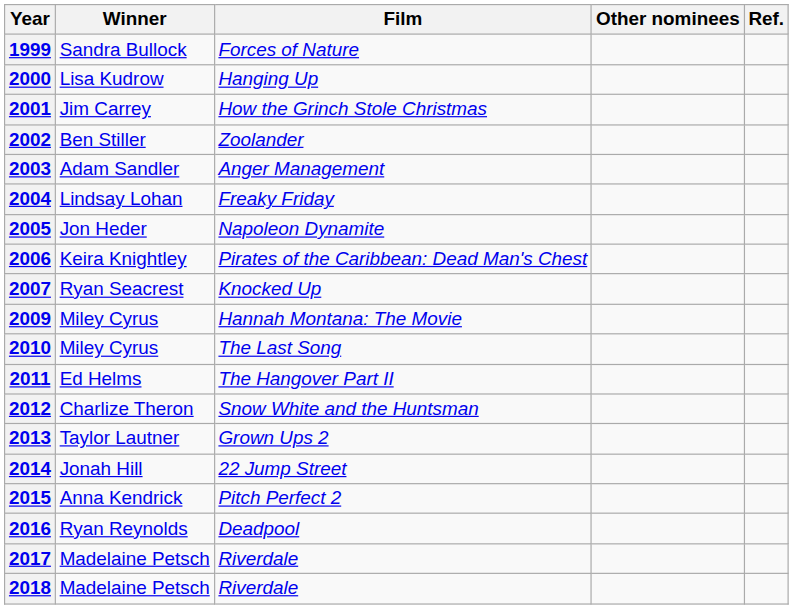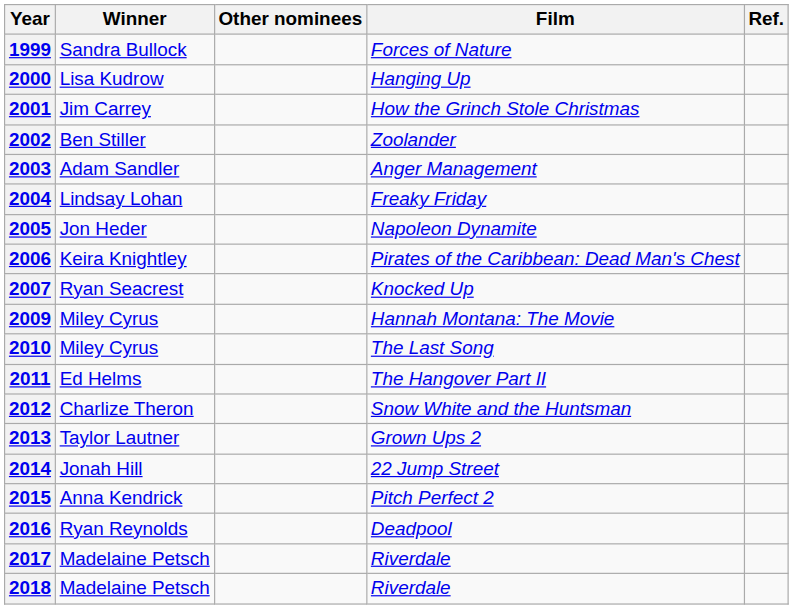 <table class="wikitable">
 <tr>
 <th scope="col">Year</th>
 <th scope="col">Winner</th>
+<th scope="col" class="unsortable">Other nominees</th>
 <th scope="col">Film</th>
-<th scope="col" class="unsortable">Other nominees</th>
 <th scope="col" class="unsortable">Ref.</th>
 </tr>
 <tr>
 <th scope="row"><a href='#'>1999</a></th>
 <td><a href='#'>Sandra Bullock</a></td>
+<td></td>
 <td><em><a href='#'>Forces of Nature</a></em></td>
-<td></td>
 <td style="text-align:center;"></td>
 </tr>
 <tr>
 <th scope="row"><a href='#'>2000</a></th>
 <td><a href='#'>Lisa Kudrow</a></td>
+<td></td>
 <td><em><a href='#'>Hanging Up</a></em></td>
-<td></td>
 <td style="text-align:center;"></td>
 </tr>
 <tr>
 <th scope="row"><a href='#'>2001</a></th>
 <td><a href='#'>Jim Carrey</a></td>
+<td></td>
 <td><em><a href='#'>How the Grinch Stole Christmas</a></em></td>
-<td></td>
 <td style="text-align:center;"></td>
 </tr>
 <tr>
 <th scope="row"><a href='#'>2002</a></th>
 <td><a href='#'>Ben Stiller</a></td>
+<td></td>
 <td><em><a href='#'>Zoolander</a></em></td>
-<td></td>
 <td style="text-align:center;"></td>
 </tr>
 <tr>
 <th scope="row"><a href='#'>2003</a></th>
 <td><a href='#'>Adam Sandler</a></td>
+<td></td>
 <td><em><a href='#'>Anger Management</a></em></td>
-<td></td>
 <td style="text-align:center;"></td>
 </tr>
 <tr>
 <th scope="row"><a href='#'>2004</a></th>
 <td><a href='#'>Lindsay Lohan</a></td>
+<td></td>
 <td><em><a href='#'>Freaky Friday</a></em></td>
-<td></td>
 <td style="text-align:center;"></td>
 </tr>
 <tr>
 <th scope="row"><a href='#'>2005</a></th>
 <td><a href='#'>Jon Heder</a></td>
+<td></td>
 <td><em><a href='#'>Napoleon Dynamite</a></em></td>
-<td></td>
 <td style="text-align:center;"></td>
 </tr>
 <tr>
 <th scope="row"><a href='#'>2006</a></th>
 <td><a href='#'>Keira Knightley</a></td>
+<td></td>
 <td><em><a href='#'>Pirates of the Caribbean: Dead Man's Chest</a></em></td>
-<td></td>
 <td style="text-align:center;"></td>
 </tr>
 <tr>
 <th scope="row"><a href='#'>2007</a></th>
 <td><a href='#'>Ryan Seacrest</a></td>
+<td></td>
 <td><em><a href='#'>Knocked Up</a></em></td>
-<td></td>
 <td style="text-align:center;"></td>
 </tr>
 <tr>
 <th scope="row"><a href='#'>2009</a></th>
 <td><a href='#'>Miley Cyrus</a></td>
+<td></td>
 <td><em><a href='#'>Hannah Montana: The Movie</a></em></td>
-<td></td>
 <td style="text-align:center;"></td>
 </tr>
 <tr>
 <th scope="row"><a href='#'>2010</a></th>
 <td><a href='#'>Miley Cyrus</a></td>
+<td></td>
 <td><em><a href='#'>The Last Song</a></em></td>
-<td></td>
 <td style="text-align:center;"></td>
 </tr>
 <tr>
 <th scope="row"><a href='#'>2011</a></th>
 <td><a href='#'>Ed Helms</a></td>
+<td></td>
 <td><em><a href='#'>The Hangover Part II</a></em></td>
-<td></td>
 <td style="text-align:center;"></td>
 </tr>
 <tr>
 <th scope="row"><a href='#'>2012</a></th>
 <td><a href='#'>Charlize Theron</a></td>
+<td></td>
 <td><em><a href='#'>Snow White and the Huntsman</a></em></td>
-<td></td>
 <td style="text-align:center;"></td>
 </tr>
 <tr>
 <th scope="row"><a href='#'>2013</a></th>
 <td><a href='#'>Taylor Lautner</a></td>
+<td></td>
 <td><em><a href='#'>Grown Ups 2</a></em></td>
-<td></td>
 <td style="text-align:center;"></td>
 </tr>
 <tr>
 <th scope="row"><a href='#'>2014</a></th>
 <td><a href='#'>Jonah Hill</a></td>
+<td></td>
 <td><em><a href='#'>22 Jump Street</a></em></td>
-<td></td>
 <td style="text-align:center;"></td>
 </tr>
 <tr>
 <th scope="row"><a href='#'>2015</a></th>
 <td><a href='#'>Anna Kendrick</a></td>
+<td></td>
 <td><em><a href='#'>Pitch Perfect 2</a></em></td>
-<td></td>
 <td style="text-align:center;"></td>
 </tr>
 <tr>
 <th scope="row"><a href='#'>2016</a></th>
 <td><a href='#'>Ryan Reynolds</a></td>
+<td></td>
 <td><em><a href='#'>Deadpool</a></em></td>
-<td></td>
 <td style="text-align:center;"></td>
 </tr>
 <tr>
 <th scope="row"><a href='#'>2017</a></th>
 <td><a href='#'>Madelaine Petsch</a></td>
+<td></td>
 <td><em><a href='#'>Riverdale</a></em></td>
-<td></td>
 <td style="text-align:center;"></td>
 </tr>
 <tr>
 <th scope="row"><a href='#'>2018</a></th>
 <td><a href='#'>Madelaine Petsch</a></td>
+<td></td>
 <td><em><a href='#'>Riverdale</a></em></td>
-<td></td>
 <td style="text-align:center;"></td>
 </tr>
 </table>
